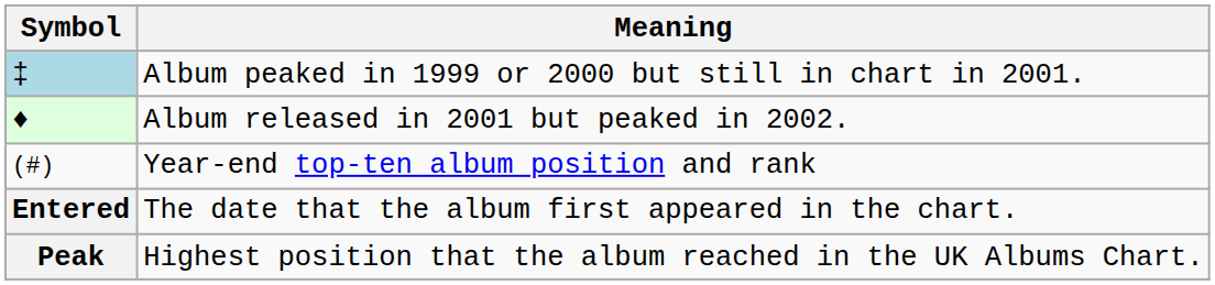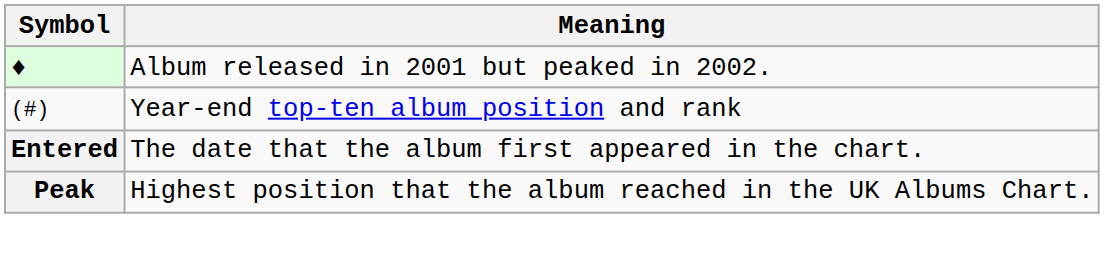 <table Class="wikitable">
 <tr>
 <th>Symbol</th>
 <th>Meaning</th>
-</tr>
-<tr>
-<td bgcolor=lightblue>‡</td>
-<td>Album peaked in 1999 or 2000 but still in chart in 2001.</td>
 </tr>
 <tr>
 <td bgcolor=#DDFFDD>♦</td>
 <td>Album released in 2001 but peaked in 2002.</td>
 </tr>
 <tr>
 <td><small>(#)</small></td>
 <td>Year-end <a href='#'>top-ten album position</a> and rank</td>
 </tr>
 <tr>
 <th>Entered</th>
 <td>The date that the album first appeared in the chart.</td>
 </tr>
 <tr>
 <th>Peak</th>
 <td>Highest position that the album reached in the UK Albums Chart.</td>
 </tr>
 </table>
